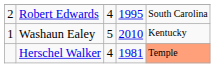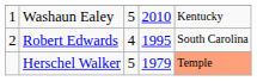 <table class="wikitable">
 <tr>
+</tr>
+<tr>
+<td>1</td>
+<td>Washaun Ealey</td>
+<td>5</td>
+<td><a href='#'>2010</a></td>
+<td style="font-size:80%;">Kentucky</td>
 </tr>
 <tr>
 <td>2</td>
 <td><a href='#'>Robert Edwards</a></td>
 <td>4</td>
 <td><a href='#'>1995</a></td>
 <td style="font-size:80%;">South Carolina</td>
 </tr>
 <tr>
-<td>1</td>
-<td>Washaun Ealey</td>
-<td>5</td>
-<td><a href='#'>2010</a></td>
-<td style="font-size:80%;">Kentucky</td>
-</tr>
-<tr>
 <td></td>
 <td><a href='#'>Herschel Walker </a></td>
-<td>4</td>
-<td><a href='#'>1981</a></td>
+<td>5</td>
+<td><a href='#'>1979</a></td>
 <td style="background: lightsalmon; font-size:80%;">Temple</td>
 </tr>
 </table>
